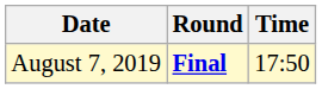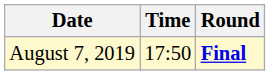 <table class="wikitable">
 <tr>
 <th>Date</th>
+<th>Time</th>
 <th>Round</th>
-<th>Time</th>
 </tr>
 <tr style=background:lemonchiffon>
 <td>August 7, 2019</td>
+<td>17:50</td>
 <td><strong><a href='#'>Final</a></strong></td>
-<td>17:50</td>
 </tr>
 </table>
